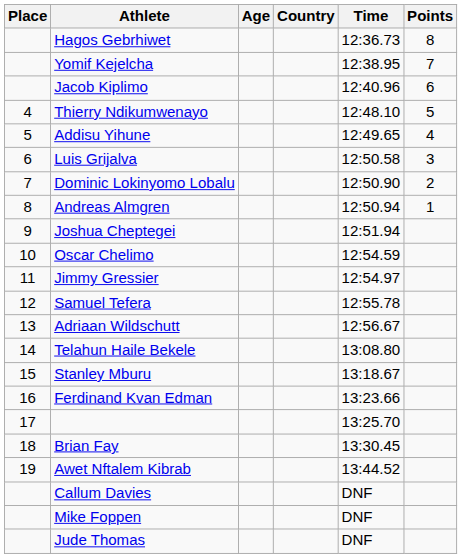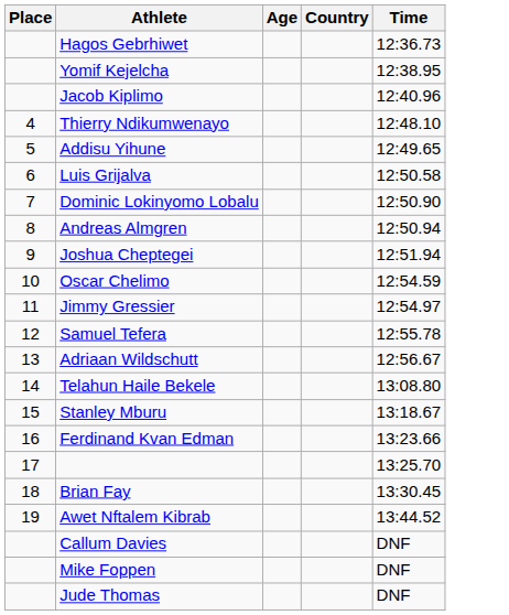 <table class="wikitable mw-datatable sortable">
 <tr>
 <th>Place</th>
 <th>Athlete</th>
 <th>Age</th>
 <th>Country</th>
 <th>Time</th>
-<th>Points</th>
 </tr>
 <tr>
 <td align=center></td>
 <td><a href='#'>Hagos Gebrhiwet</a></td>
 <td></td>
 <td></td>
 <td>12:36.73</td>
-<td align=center>8</td>
 </tr>
 <tr>
 <td align=center></td>
 <td><a href='#'>Yomif Kejelcha</a></td>
 <td></td>
 <td></td>
 <td>12:38.95</td>
-<td align=center>7</td>
 </tr>
 <tr>
 <td align=center></td>
 <td><a href='#'>Jacob Kiplimo</a></td>
 <td></td>
 <td></td>
 <td>12:40.96</td>
-<td align=center>6</td>
 </tr>
 <tr>
 <td align=center>4</td>
 <td><a href='#'>Thierry Ndikumwenayo</a></td>
 <td></td>
 <td></td>
 <td>12:48.10</td>
-<td align=center>5</td>
 </tr>
 <tr>
 <td align=center>5</td>
 <td><a href='#'>Addisu Yihune</a></td>
 <td></td>
 <td></td>
 <td>12:49.65</td>
-<td align=center>4</td>
 </tr>
 <tr>
 <td align=center>6</td>
 <td><a href='#'>Luis Grijalva</a></td>
 <td></td>
 <td></td>
 <td>12:50.58</td>
-<td align=center>3</td>
 </tr>
 <tr>
 <td align=center>7</td>
 <td><a href='#'>Dominic Lokinyomo Lobalu</a></td>
 <td></td>
 <td></td>
 <td>12:50.90</td>
-<td align=center>2</td>
 </tr>
 <tr>
 <td align=center>8</td>
 <td><a href='#'>Andreas Almgren</a></td>
 <td></td>
 <td></td>
 <td>12:50.94</td>
-<td align=center>1</td>
 </tr>
 <tr>
 <td align=center>9</td>
 <td><a href='#'>Joshua Cheptegei</a></td>
 <td></td>
 <td></td>
 <td>12:51.94</td>
-<td align=center></td>
 </tr>
 <tr>
 <td align=center>10</td>
 <td><a href='#'>Oscar Chelimo</a></td>
 <td></td>
 <td></td>
 <td>12:54.59</td>
-<td align=center></td>
 </tr>
 <tr>
 <td align=center>11</td>
 <td><a href='#'>Jimmy Gressier</a></td>
 <td></td>
 <td></td>
 <td>12:54.97</td>
-<td align=center></td>
 </tr>
 <tr>
 <td align=center>12</td>
 <td><a href='#'>Samuel Tefera</a></td>
 <td></td>
 <td></td>
 <td>12:55.78</td>
-<td align=center></td>
 </tr>
 <tr>
 <td align=center>13</td>
 <td><a href='#'>Adriaan Wildschutt</a></td>
 <td></td>
 <td></td>
 <td>12:56.67</td>
-<td align=center></td>
 </tr>
 <tr>
 <td align=center>14</td>
 <td><a href='#'>Telahun Haile Bekele</a></td>
 <td></td>
 <td></td>
 <td>13:08.80</td>
-<td align=center></td>
 </tr>
 <tr>
 <td align=center>15</td>
 <td><a href='#'>Stanley Mburu</a></td>
 <td></td>
 <td></td>
 <td>13:18.67</td>
-<td align=center></td>
 </tr>
 <tr>
 <td align=center>16</td>
 <td><a href='#'>Ferdinand Kvan Edman</a></td>
 <td></td>
 <td></td>
 <td>13:23.66</td>
-<td align=center></td>
 </tr>
 <tr>
 <td align=center>17</td>
 <td></td>
 <td></td>
 <td></td>
 <td>13:25.70</td>
-<td align=center></td>
 </tr>
 <tr>
 <td align=center>18</td>
 <td><a href='#'>Brian Fay</a></td>
 <td></td>
 <td></td>
 <td>13:30.45</td>
-<td align=center></td>
 </tr>
 <tr>
 <td align=center>19</td>
 <td><a href='#'>Awet Nftalem Kibrab</a></td>
 <td></td>
 <td></td>
 <td>13:44.52</td>
-<td align=center></td>
 </tr>
 <tr>
 <td align=center></td>
 <td><a href='#'>Callum Davies</a></td>
 <td></td>
 <td></td>
 <td>DNF</td>
-<td align=center></td>
 </tr>
 <tr>
 <td align=center></td>
 <td><a href='#'>Mike Foppen</a></td>
 <td></td>
 <td></td>
 <td>DNF</td>
-<td align=center></td>
 </tr>
 <tr>
 <td align=center></td>
 <td><a href='#'>Jude Thomas</a></td>
 <td></td>
 <td></td>
 <td>DNF</td>
-<td align=center></td>
 </tr>
 </table>
